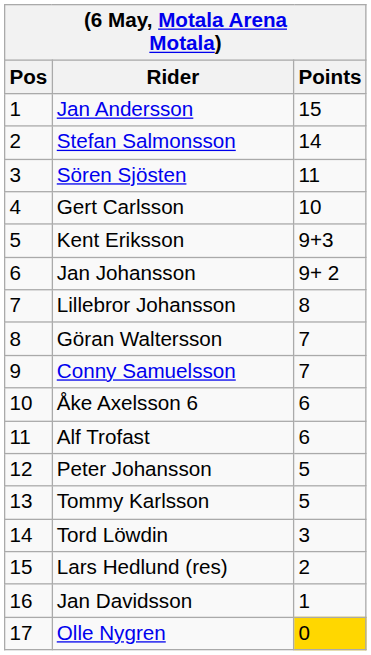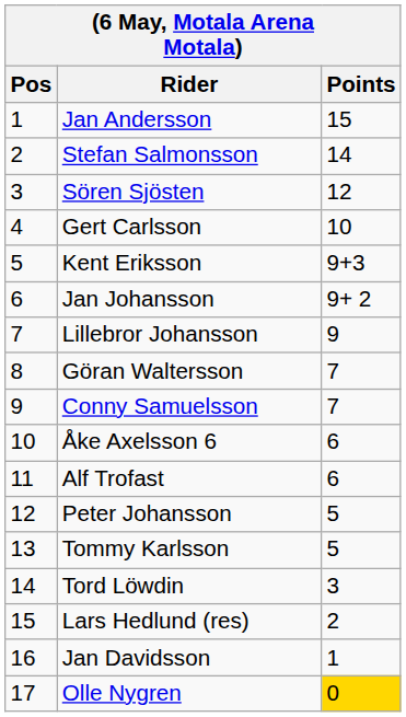 <table class="wikitable">
 <tr>
 <th colspan="6">(6 May, <a href='#'>Motala Arena</a><br><a href='#'>Motala</a>)</th>
 </tr>
 <tr>
 <th width=20>Pos</th>
 <th width=180>Rider</th>
 <th width=40>Points</th>
 </tr>
 <tr>
 <td>1</td>
 <td style="text-align:left;"><a href='#'>Jan Andersson</a></td>
 <td>15</td>
 </tr>
 <tr>
 <td>2</td>
 <td style="text-align:left;"><a href='#'>Stefan Salmonsson</a></td>
 <td>14</td>
 </tr>
 <tr>
 <td>3</td>
 <td style="text-align:left;"><a href='#'>Sören Sjösten</a></td>
-<td>11</td>
+<td>12</td>
 </tr>
 <tr>
 <td>4</td>
 <td style="text-align:left;">Gert Carlsson</td>
 <td>10</td>
 </tr>
 <tr>
 <td>5</td>
 <td style="text-align:left;">Kent Eriksson</td>
 <td>9+3</td>
 </tr>
 <tr>
 <td>6</td>
 <td style="text-align:left;">Jan Johansson</td>
 <td>9+ 2</td>
 </tr>
 <tr>
 <td>7</td>
 <td style="text-align:left;">Lillebror Johansson</td>
-<td>8</td>
+<td>9</td>
 </tr>
 <tr>
 <td>8</td>
 <td style="text-align:left;">Göran Waltersson</td>
 <td>7</td>
 </tr>
 <tr>
 <td>9</td>
 <td style="text-align:left;"><a href='#'>Conny Samuelsson</a></td>
 <td>7</td>
 </tr>
 <tr>
 <td>10</td>
 <td style="text-align:left;">Åke Axelsson 6</td>
 <td>6</td>
 </tr>
 <tr>
 <td>11</td>
 <td style="text-align:left;">Alf Trofast</td>
 <td>6</td>
 </tr>
 <tr>
 <td>12</td>
 <td style="text-align:left;">Peter Johansson</td>
 <td>5</td>
 </tr>
 <tr>
 <td>13</td>
 <td style="text-align:left;">Tommy Karlsson</td>
 <td>5</td>
 </tr>
 <tr>
 <td>14</td>
 <td style="text-align:left;">Tord Löwdin</td>
 <td>3</td>
 </tr>
 <tr>
 <td>15</td>
 <td style="text-align:left;">Lars Hedlund (res)</td>
 <td>2</td>
 </tr>
 <tr>
 <td>16</td>
 <td style="text-align:left;">Jan Davidsson</td>
 <td>1</td>
 </tr>
 <tr>
 <td>17</td>
 <td style="text-align:left;"><a href='#'>Olle Nygren</a></td>
 <td style="background: gold;">0</td>
 </tr>
 </table>
